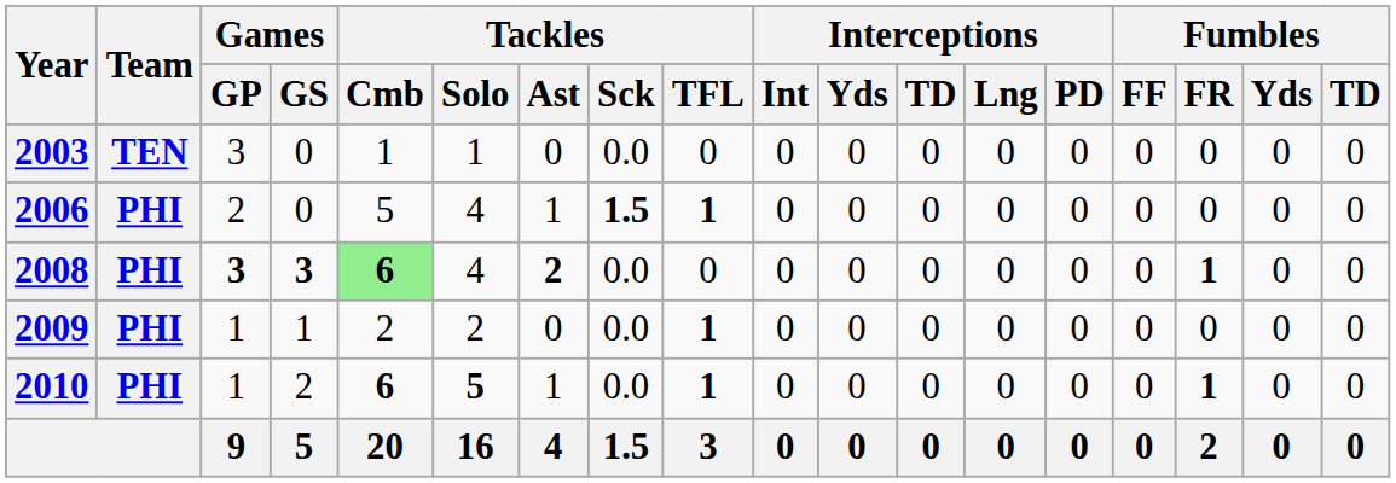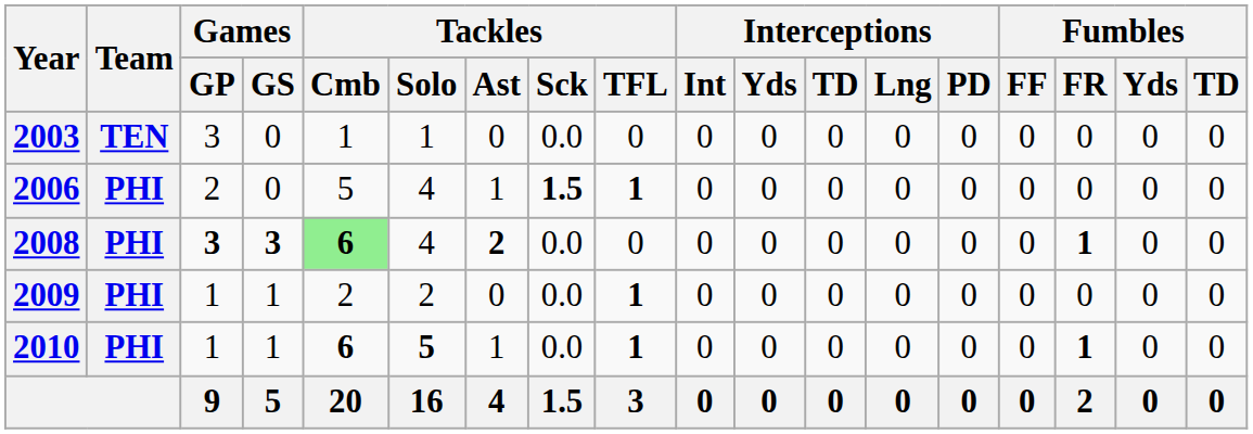 <table class="wikitable" style="text-align:center">
 <tr>
 <th rowspan="2">Year</th>
 <th rowspan="2">Team</th>
 <th colspan="2">Games</th>
 <th colspan="5">Tackles</th>
 <th colspan="5">Interceptions</th>
 <th colspan="4">Fumbles</th>
 </tr>
 <tr>
 <th>GP</th>
 <th>GS</th>
 <th>Cmb</th>
 <th>Solo</th>
 <th>Ast</th>
 <th>Sck</th>
 <th>TFL</th>
 <th>Int</th>
 <th>Yds</th>
 <th>TD</th>
 <th>Lng</th>
 <th>PD</th>
 <th>FF</th>
 <th>FR</th>
 <th>Yds</th>
 <th>TD</th>
 </tr>
 <tr>
 <th><a href='#'>2003</a></th>
 <th><a href='#'>TEN</a></th>
 <td>3</td>
 <td>0</td>
 <td>1</td>
 <td>1</td>
 <td>0</td>
 <td>0.0</td>
 <td>0</td>
 <td>0</td>
 <td>0</td>
 <td>0</td>
 <td>0</td>
 <td>0</td>
 <td>0</td>
 <td>0</td>
 <td>0</td>
 <td>0</td>
 </tr>
 <tr>
 <th><a href='#'>2006</a></th>
 <th><a href='#'>PHI</a></th>
 <td>2</td>
 <td>0</td>
 <td>5</td>
 <td>4</td>
 <td>1</td>
 <td><strong>1.5</strong></td>
 <td><strong>1</strong></td>
 <td>0</td>
 <td>0</td>
 <td>0</td>
 <td>0</td>
 <td>0</td>
 <td>0</td>
 <td>0</td>
 <td>0</td>
 <td>0</td>
 </tr>
 <tr>
 <th><a href='#'>2008</a></th>
 <th><a href='#'>PHI</a></th>
 <td><strong>3</strong></td>
 <td><strong>3</strong></td>
 <td style="background: lightgreen;"><strong>6</strong></td>
 <td>4</td>
 <td><strong>2</strong></td>
 <td>0.0</td>
 <td>0</td>
 <td>0</td>
 <td>0</td>
 <td>0</td>
 <td>0</td>
 <td>0</td>
 <td>0</td>
 <td><strong>1</strong></td>
 <td>0</td>
 <td>0</td>
 </tr>
 <tr>
 <th><a href='#'>2009</a></th>
 <th><a href='#'>PHI</a></th>
 <td>1</td>
 <td>1</td>
 <td>2</td>
 <td>2</td>
 <td>0</td>
 <td>0.0</td>
 <td><strong>1</strong></td>
 <td>0</td>
 <td>0</td>
 <td>0</td>
 <td>0</td>
 <td>0</td>
 <td>0</td>
 <td>0</td>
 <td>0</td>
 <td>0</td>
 </tr>
 <tr>
 <th><a href='#'>2010</a></th>
 <th><a href='#'>PHI</a></th>
 <td>1</td>
-<td>2</td>
+<td>1</td>
 <td><strong>6</strong></td>
 <td><strong>5</strong></td>
 <td>1</td>
 <td>0.0</td>
 <td><strong>1</strong></td>
 <td>0</td>
 <td>0</td>
 <td>0</td>
 <td>0</td>
 <td>0</td>
 <td>0</td>
 <td><strong>1</strong></td>
 <td>0</td>
 <td>0</td>
 </tr>
 <tr>
 <th colspan="2"></th>
 <th>9</th>
 <th>5</th>
 <th>20</th>
 <th>16</th>
 <th>4</th>
 <th>1.5</th>
 <th>3</th>
 <th>0</th>
 <th>0</th>
 <th>0</th>
 <th>0</th>
 <th>0</th>
 <th>0</th>
 <th>2</th>
 <th>0</th>
 <th>0</th>
 </tr>
 </table>
